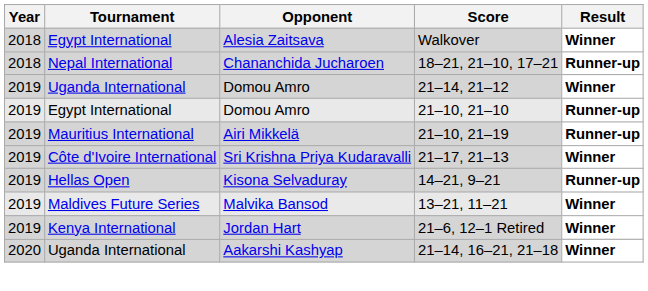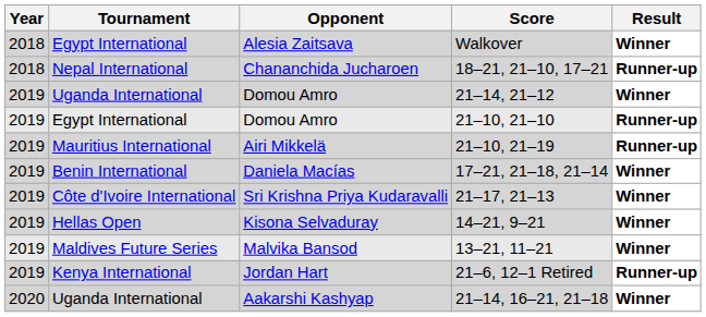 <table class="sortable wikitable" style="font-size: 90%;">
 <tr>
 <th>Year</th>
 <th>Tournament</th>
 <th>Opponent</th>
 <th>Score</th>
 <th>Result</th>
 </tr>
 <tr style="background:#D5D5D5">
 <td align="center">2018</td>
 <td align="left"><a href='#'>Egypt International</a></td>
 <td align="left"> <a href='#'>Alesia Zaitsava</a></td>
 <td align="left">Walkover</td>
 <td style="text-align:left; background:white"> <strong>Winner</strong></td>
 </tr>
 <tr style="background:#D5D5D5">
 <td align="center">2018</td>
 <td align="left"><a href='#'>Nepal International</a></td>
 <td align="left"> <a href='#'>Chananchida Jucharoen</a></td>
 <td align="left">18–21, 21–10, 17–21</td>
 <td style="text-align:left; background:white"> <strong>Runner-up</strong></td>
 </tr>
 <tr style="background:#D5D5D5">
 <td align="center">2019</td>
 <td align="left"><a href='#'>Uganda International</a></td>
 <td align="left"> Domou Amro</td>
 <td align="left">21–14, 21–12</td>
 <td style="text-align:left; background:white"> <strong>Winner</strong></td>
 </tr>
 <tr style="background:#E9E9E9">
 <td align="center">2019</td>
 <td align="left">Egypt International</td>
 <td align="left"> Domou Amro</td>
 <td align="left">21–10, 21–10</td>
 <td style="text-align:left; background:white"> <strong>Runner-up</strong></td>
 </tr>
 <tr style="background:#D5D5D5">
 <td align="center">2019</td>
 <td align="left"><a href='#'>Mauritius International</a></td>
 <td align="left"> <a href='#'>Airi Mikkelä</a></td>
 <td align="left">21–10, 21–19</td>
 <td style="text-align:left; background:white"> <strong>Runner-up</strong></td>
 </tr>
 <tr style="background:#D5D5D5">
 <td align="center">2019</td>
+<td align="left"><a href='#'>Benin International</a></td>
+<td align="left"> <a href='#'>Daniela Macías</a></td>
+<td align="left">17–21, 21–18, 21–14</td>
+<td style="text-align:left; background:white"> <strong>Winner</strong></td>
+</tr>
+<tr style="background:#D5D5D5">
+<td align="center">2019</td>
 <td align="left"><a href='#'>Côte d'Ivoire International</a></td>
 <td align="left"> <a href='#'>Sri Krishna Priya Kudaravalli</a></td>
 <td align="left">21–17, 21–13</td>
 <td style="text-align:left; background:white"> <strong>Winner</strong></td>
 </tr>
 <tr style="background:#D5D5D5">
 <td align="center">2019</td>
 <td align="left"><a href='#'>Hellas Open</a></td>
 <td align="left"> <a href='#'>Kisona Selvaduray</a></td>
 <td align="left">14–21, 9–21</td>
-<td style="text-align:left; background:white"> <strong>Runner-up</strong></td>
+<td style="text-align:left; background:white"> <strong>Winner</strong></td>
 </tr>
 <tr style="background:#E9E9E9">
 <td align="center">2019</td>
 <td align="left"><a href='#'>Maldives Future Series</a></td>
 <td align="left"> <a href='#'>Malvika Bansod</a></td>
 <td align="left">13–21, 11–21</td>
 <td style="text-align:left; background:white"> <strong>Winner</strong></td>
 </tr>
 <tr style="background:#D5D5D5">
 <td align="center">2019</td>
 <td align="left"><a href='#'>Kenya International</a></td>
 <td align="left"> <a href='#'>Jordan Hart</a></td>
 <td align="left">21–6, 12–1 Retired</td>
-<td style="text-align:left; background:white"> <strong>Winner</strong></td>
+<td style="text-align:left; background:white"> <strong>Runner-up</strong></td>
 </tr>
 <tr style="background:#D5D5D5">
 <td align="center">2020</td>
 <td align="left">Uganda International</td>
 <td align="left"> <a href='#'>Aakarshi Kashyap</a></td>
 <td align="left">21–14, 16–21, 21–18</td>
 <td style="text-align:left; background:white"> <strong>Winner</strong></td>
 </tr>
 </table>
